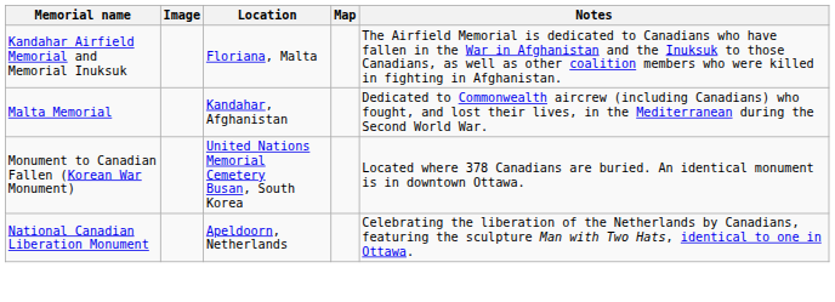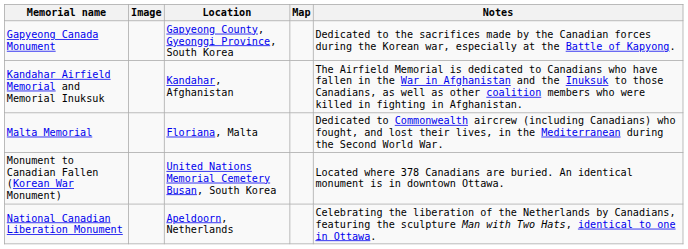 <table class="wikitable sortable sticky-header" border="1">
 <tr valign="middle">
 <th scope="col">Memorial name</th>
 <th scope="col" class="unsortable">Image</th>
 <th scope="col">Location</th>
 <th scope="col">Map</th>
 <th scope="col" class="unsortable">Notes</th>
 </tr>
 <tr>
+<td><a href='#'>Gapyeong Canada Monument</a></td>
+<td></td>
+<td><a href='#'>Gapyeong County</a>, <a href='#'>Gyeonggi Province</a>, South Korea</td>
+<td></td>
+<td>Dedicated to the sacrifices made by the Canadian forces during the Korean war, especially at the <a href='#'>Battle of Kapyong</a>.</td>
+</tr>
+<tr>
 <td><a href='#'>Kandahar Airfield Memorial</a> and Memorial Inuksuk</td>
 <td></td>
-<td><a href='#'>Floriana</a>, Malta</td>
+<td><a href='#'>Kandahar</a>, Afghanistan</td>
 <td></td>
 <td>The Airfield Memorial is dedicated to Canadians who have fallen in the <a href='#'>War in Afghanistan</a> and the <a href='#'>Inuksuk</a> to those Canadians, as well as other <a href='#'>coalition</a> members who were killed in fighting in Afghanistan.</td>
 </tr>
 <tr>
 <td><a href='#'>Malta Memorial</a></td>
 <td></td>
-<td><a href='#'>Kandahar</a>, Afghanistan</td>
+<td><a href='#'>Floriana</a>, Malta</td>
 <td></td>
 <td>Dedicated to <a href='#'>Commonwealth</a> aircrew (including Canadians) who fought, and lost their lives, in the <a href='#'>Mediterranean</a> during the Second World War.</td>
 </tr>
 <tr>
 <td>Monument to Canadian Fallen (<a href='#'>Korean War</a> Monument)</td>
 <td></td>
 <td><a href='#'>United Nations Memorial Cemetery</a><br><a href='#'>Busan</a>, South Korea</td>
 <td></td>
 <td>Located where 378 Canadians are buried. An identical monument is in downtown Ottawa.</td>
 </tr>
 <tr>
 <td><a href='#'>National Canadian Liberation Monument</a></td>
 <td></td>
 <td><a href='#'>Apeldoorn</a>, Netherlands</td>
 <td></td>
 <td>Celebrating the liberation of the Netherlands by Canadians, featuring the sculpture <em>Man with Two Hats</em>, <a href='#'>identical to one in Ottawa</a>.</td>
 </tr>
 </table>
